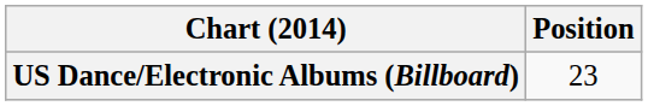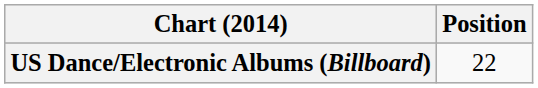 <table class="wikitable plainrowheaders" style="text-align:center">
 <tr>
 <th scope="col">Chart (2014)</th>
 <th scope="col">Position</th>
 </tr>
 <tr>
 <th scope="row">US Dance/Electronic Albums (<em>Billboard</em>)</th>
-<td>23</td>
+<td>22</td>
 </tr>
 </table>
